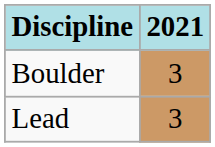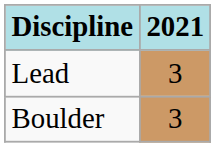 <table class="wikitable" style="text-align: center;">
 <tr>
 <th style="background: #b0e0e6;">Discipline</th>
 <th style="background: #b0e0e6;">2021</th>
 </tr>
 <tr>
+<td align="left">Lead</td>
+<td style="background: #c96;">3</td>
+</tr>
+<tr>
 <td align="left">Boulder</td>
 <td style="background: #c96;">3</td>
 </tr>
-<tr>
-<td align="left">Lead</td>
-<td style="background: #c96;">3</td>
-</tr>
 </table>
